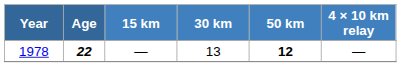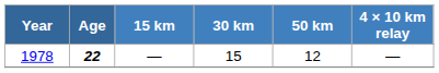 <table class="wikitable" style="font-size:95%; text-align:center; border:grey solid 1px; border-collapse:collapse; background:#ffffff;">
 <tr>
 <th style="background-color:#369; color:white; width:60px;"> Year </th>
 <th style="background-color:#369; color:white; width:40px;"> Age </th>
 <th style="background-color:#4180be; color:white; width:75px;"> 15 km </th>
 <th style="background-color:#4180be; color:white; width:75px;"> 30 km </th>
 <th style="background-color:#4180be; color:white; width:75px;"> 50 km </th>
 <th style="background-color:#4180be; color:white; width:75px;"> 4 × 10 km <br> relay </th>
 </tr>
 <tr>
 </tr>
 <tr>
 <td><a href='#'>1978</a></td>
 <td><strong><em>22</em></strong></td>
 <td>—</td>
-<td>13</td>
-<td><strong>12</strong></td>
+<td>15</td>
+<td>12</td>
 <td>—</td>
 </tr>
 <tr>
 </tr>
 </table>
